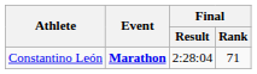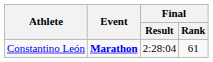 <table class=wikitable style="font-size:90%">
 <tr>
 <th rowspan="2">Athlete</th>
 <th rowspan="2">Event</th>
 <th colspan="2">Final</th>
 </tr>
 <tr style="font-size:95%">
 <th>Result</th>
 <th>Rank</th>
 </tr>
 <tr align=center>
 <td align=left><a href='#'>Constantino León</a></td>
 <td align=left><strong><a href='#'>Marathon</a></strong></td>
 <td>2:28:04</td>
-<td>71</td>
+<td>61</td>
 </tr>
 </table>
